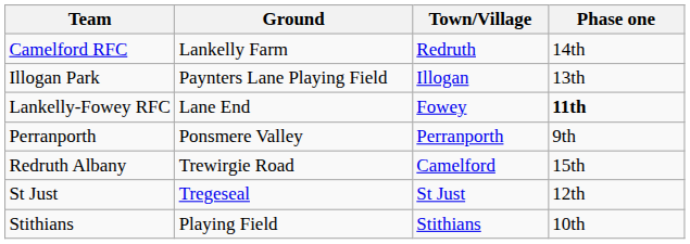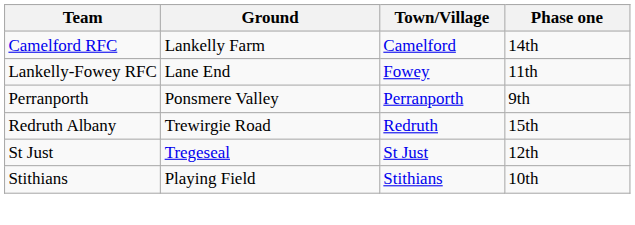 <table class="wikitable sortable">
 <tr>
 <th width=25%>Team</th>
 <th width=35%>Ground</th>
 <th width=20%>Town/Village</th>
 <th width=20%>Phase one</th>
 </tr>
 <tr>
 <td><a href='#'>Camelford RFC</a></td>
 <td>Lankelly Farm</td>
-<td><a href='#'>Redruth</a></td>
+<td><a href='#'>Camelford</a></td>
 <td>14th</td>
-</tr>
-<tr>
-<td>Illogan Park</td>
-<td>Paynters Lane Playing Field</td>
-<td><a href='#'>Illogan</a></td>
-<td>13th</td>
 </tr>
 <tr>
 <td>Lankelly-Fowey RFC</td>
 <td>Lane End</td>
 <td><a href='#'>Fowey</a></td>
-<td><strong>11th</strong></td>
+<td>11th</td>
 </tr>
 <tr>
 <td>Perranporth</td>
 <td>Ponsmere Valley</td>
 <td><a href='#'>Perranporth</a></td>
 <td>9th</td>
 </tr>
 <tr>
 <td>Redruth Albany</td>
 <td>Trewirgie Road</td>
-<td><a href='#'>Camelford</a></td>
+<td><a href='#'>Redruth</a></td>
 <td>15th</td>
 </tr>
 <tr>
 <td>St Just</td>
 <td><a href='#'>Tregeseal</a></td>
 <td><a href='#'>St Just</a></td>
 <td>12th</td>
 </tr>
 <tr>
 <td>Stithians</td>
 <td>Playing Field</td>
 <td><a href='#'>Stithians</a></td>
 <td>10th</td>
 </tr>
 </table>
